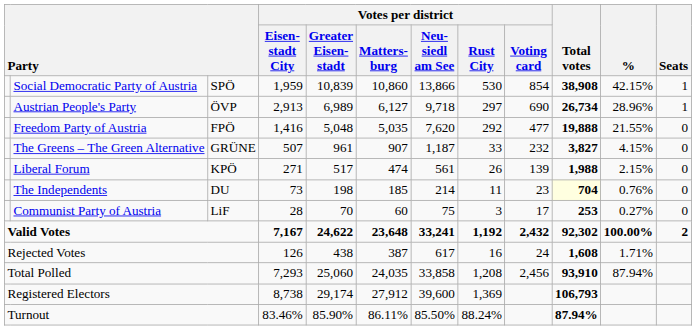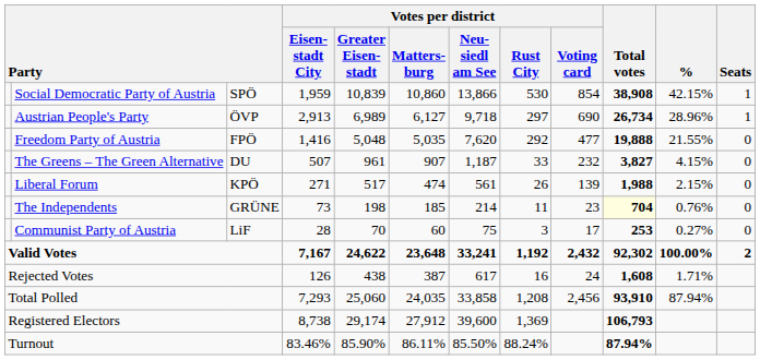 <table class="wikitable" border="1" style="text-align:right;">
 <tr>
 <th style="text-align:left;" valign=bottom rowspan=2 colspan=3>Party</th>
 <th colspan=6>Votes per district</th>
 <th align=center valign=bottom rowspan=2 width="50">Total<br>votes</th>
 <th align=center valign=bottom rowspan=2 width="50">%</th>
 <th align=center valign=bottom rowspan=2>Seats</th>
 </tr>
 <tr>
 <th align=center valign=bottom width="50"><a href='#'>Eisen-<br>stadt<br>City</a></th>
 <th align=center valign=bottom width="50"><a href='#'>Greater<br>Eisen-<br>stadt</a></th>
 <th align=center valign=bottom width="50"><a href='#'>Matters-<br>burg</a></th>
 <th align=center valign=bottom width="50"><a href='#'>Neu-<br>siedl<br>am See</a></th>
 <th align=center valign=bottom width="50"><a href='#'>Rust<br>City</a></th>
 <th align=center valign=bottom width="50"><a href='#'>Voting<br>card</a></th>
 </tr>
 <tr>
 <td></td>
 <td align=left><a href='#'>Social Democratic Party of Austria</a></td>
 <td align=left>SPÖ</td>
 <td>1,959</td>
 <td>10,839</td>
 <td>10,860</td>
 <td>13,866</td>
 <td>530</td>
 <td>854</td>
 <td><strong>38,908</strong></td>
 <td>42.15%</td>
 <td>1</td>
 </tr>
 <tr>
 <td></td>
 <td align=left><a href='#'>Austrian People's Party</a></td>
 <td align=left>ÖVP</td>
 <td>2,913</td>
 <td>6,989</td>
 <td>6,127</td>
 <td>9,718</td>
 <td>297</td>
 <td>690</td>
 <td><strong>26,734</strong></td>
 <td>28.96%</td>
 <td>1</td>
 </tr>
 <tr>
 <td></td>
 <td align=left><a href='#'>Freedom Party of Austria</a></td>
 <td align=left>FPÖ</td>
 <td>1,416</td>
 <td>5,048</td>
 <td>5,035</td>
 <td>7,620</td>
 <td>292</td>
 <td>477</td>
 <td><strong>19,888</strong></td>
 <td>21.55%</td>
 <td>0</td>
 </tr>
 <tr>
 <td></td>
 <td align=left style="white-space: nowrap;"><a href='#'>The Greens – The Green Alternative</a></td>
-<td align=left>GRÜNE</td>
+<td align=left>DU</td>
 <td>507</td>
 <td>961</td>
 <td>907</td>
 <td>1,187</td>
 <td>33</td>
 <td>232</td>
 <td><strong>3,827</strong></td>
 <td>4.15%</td>
 <td>0</td>
 </tr>
 <tr>
 <td></td>
 <td align=left><a href='#'>Liberal Forum</a></td>
 <td align=left>KPÖ</td>
 <td>271</td>
 <td>517</td>
 <td>474</td>
 <td>561</td>
 <td>26</td>
 <td>139</td>
 <td><strong>1,988</strong></td>
 <td>2.15%</td>
 <td>0</td>
 </tr>
 <tr>
 <td></td>
 <td align=left><a href='#'>The Independents</a></td>
-<td align=left>DU</td>
+<td align=left>GRÜNE</td>
 <td>73</td>
 <td>198</td>
 <td>185</td>
 <td>214</td>
 <td>11</td>
 <td>23</td>
 <td style="background: lightyellow;"><strong>704</strong></td>
 <td>0.76%</td>
 <td>0</td>
 </tr>
 <tr>
 <td></td>
 <td align=left><a href='#'>Communist Party of Austria</a></td>
 <td align=left>LiF</td>
 <td>28</td>
 <td>70</td>
 <td>60</td>
 <td>75</td>
 <td>3</td>
 <td>17</td>
 <td><strong>253</strong></td>
 <td>0.27%</td>
 <td>0</td>
 </tr>
 <tr style="font-weight:bold">
 <td align=left colspan=3>Valid Votes</td>
 <td>7,167</td>
 <td>24,622</td>
 <td>23,648</td>
 <td>33,241</td>
 <td>1,192</td>
 <td>2,432</td>
 <td>92,302</td>
 <td>100.00%</td>
 <td>2</td>
 </tr>
 <tr>
 <td align=left colspan=3>Rejected Votes</td>
 <td>126</td>
 <td>438</td>
 <td>387</td>
 <td>617</td>
 <td>16</td>
 <td>24</td>
 <td><strong>1,608</strong></td>
 <td>1.71%</td>
 <td></td>
 </tr>
 <tr>
 <td align=left colspan=3>Total Polled</td>
 <td>7,293</td>
 <td>25,060</td>
 <td>24,035</td>
 <td>33,858</td>
 <td>1,208</td>
 <td>2,456</td>
 <td><strong>93,910</strong></td>
 <td>87.94%</td>
 <td></td>
 </tr>
 <tr>
 <td align=left colspan=3>Registered Electors</td>
 <td>8,738</td>
 <td>29,174</td>
 <td>27,912</td>
 <td>39,600</td>
 <td>1,369</td>
 <td></td>
 <td><strong>106,793</strong></td>
 <td></td>
 <td></td>
 </tr>
 <tr>
 <td align=left colspan=3>Turnout</td>
 <td>83.46%</td>
 <td>85.90%</td>
 <td>86.11%</td>
 <td>85.50%</td>
 <td>88.24%</td>
 <td></td>
 <td><strong>87.94%</strong></td>
 <td></td>
 <td></td>
 </tr>
 </table>
